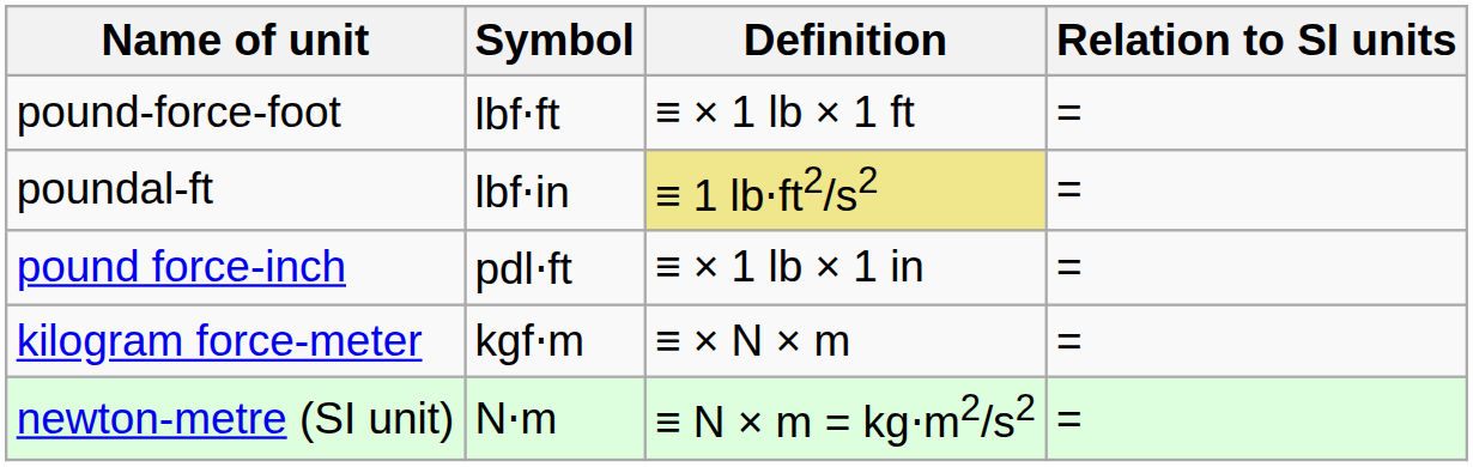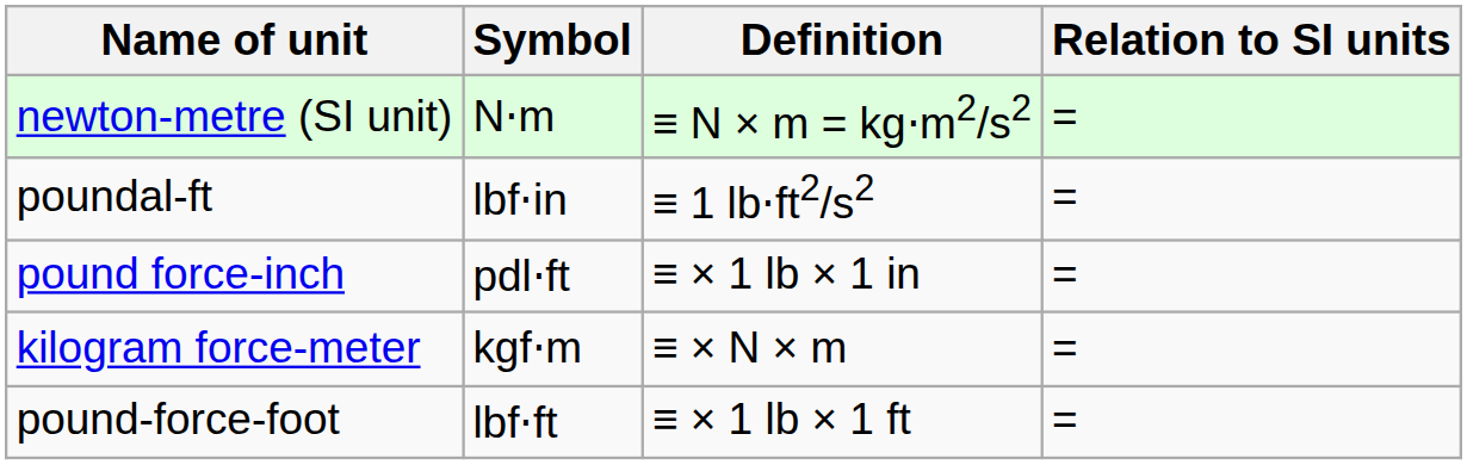 <table class="wikitable">
 <tr>
 <th>Name of unit</th>
 <th>Symbol</th>
 <th>Definition</th>
 <th>Relation to SI units</th>
 </tr>
-<tr>
-<td>pound-force-foot</td>
-<td>lbf⋅ft</td>
-<td>≡  × 1 lb × 1 ft</td>
+<tr style="background:#dfd;">
+<td><a href='#'>newton-metre</a> (SI unit)</td>
+<td>N⋅m</td>
+<td>≡ N × m = kg⋅m<sup>2</sup>/s<sup>2</sup></td>
 <td>= </td>
 </tr>
 <tr>
 <td>poundal-ft</td>
 <td>lbf⋅in</td>
-<td style="background: khaki;">≡ 1 lb⋅ft<sup>2</sup>/s<sup>2</sup></td>
+<td>≡ 1 lb⋅ft<sup>2</sup>/s<sup>2</sup></td>
 <td>= </td>
 </tr>
 <tr>
 <td><a href='#'>pound force-inch</a></td>
 <td>pdl⋅ft</td>
 <td>≡  × 1 lb × 1 in</td>
 <td>= </td>
 </tr>
 <tr>
 <td><a href='#'>kilogram force-meter</a></td>
 <td>kgf⋅m</td>
 <td>≡  × N × m</td>
 <td>= </td>
 </tr>
-<tr style="background:#dfd;">
-<td><a href='#'>newton-metre</a> (SI unit)</td>
-<td>N⋅m</td>
-<td>≡ N × m = kg⋅m<sup>2</sup>/s<sup>2</sup></td>
+<tr>
+<td>pound-force-foot</td>
+<td>lbf⋅ft</td>
+<td>≡  × 1 lb × 1 ft</td>
 <td>= </td>
 </tr>
 </table>
